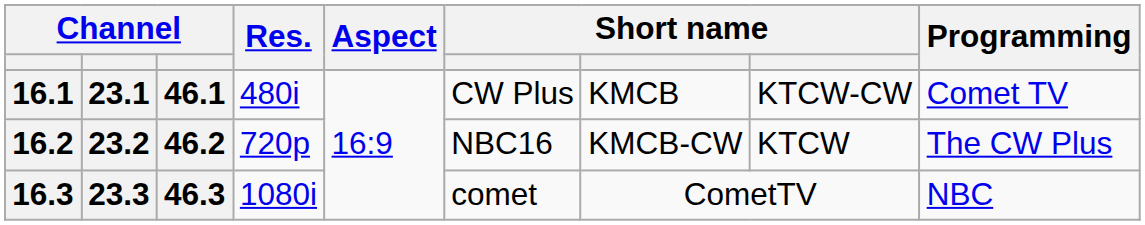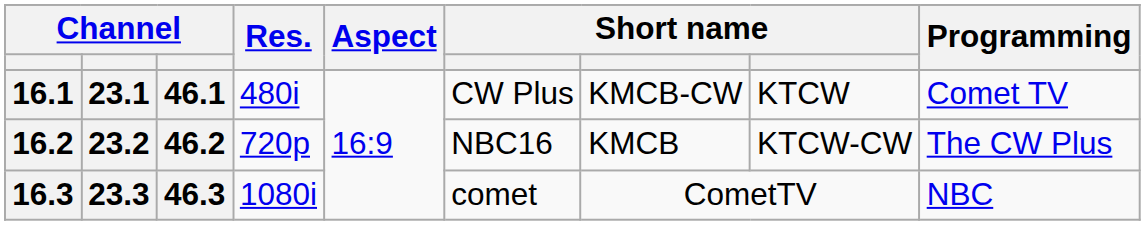 <table class="wikitable">
 <tr>
 <th scope = "col" colspan="3"><a href='#'>Channel</a></th>
 <th scope = "col" rowspan="2"><a href='#'>Res.</a></th>
 <th scope = "col" rowspan="2"><a href='#'>Aspect</a></th>
 <th scope = "col" colspan="3">Short name</th>
 <th scope = "col" rowspan="2">Programming</th>
 </tr>
 <tr>
 <th scope = col></th>
 <th></th>
 <th></th>
 <th></th>
 <th></th>
 <th></th>
 </tr>
 <tr>
 <th scope = "row">16.1</th>
 <th>23.1</th>
 <th>46.1</th>
 <td><a href='#'>480i</a></td>
 <td rowspan=3><a href='#'>16:9</a></td>
 <td>CW Plus</td>
-<td>KMCB</td>
-<td>KTCW-CW</td>
+<td>KMCB-CW</td>
+<td>KTCW</td>
 <td><a href='#'>Comet TV</a></td>
 </tr>
 <tr>
 <th scope = "row">16.2</th>
 <th>23.2</th>
 <th>46.2</th>
 <td><a href='#'>720p</a></td>
 <td>NBC16</td>
-<td>KMCB-CW</td>
-<td>KTCW</td>
+<td>KMCB</td>
+<td>KTCW-CW</td>
 <td><a href='#'>The CW Plus</a></td>
 </tr>
 <tr>
 <th scope = "row">16.3</th>
 <th>23.3</th>
 <th>46.3</th>
 <td><a href='#'>1080i</a></td>
 <td>comet</td>
 <td style="text-align: center;" colspan=2>CometTV</td>
 <td><a href='#'>NBC</a></td>
 </tr>
 </table>
